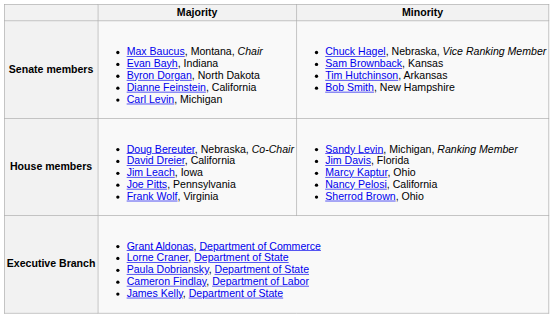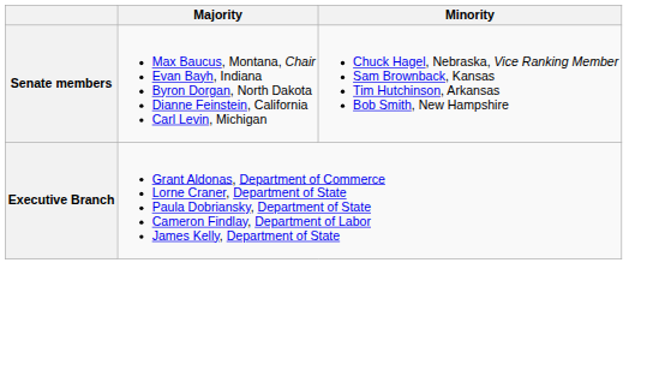 <table class=wikitable>
 <tr>
 <th></th>
 <th>Majority</th>
 <th>Minority</th>
 </tr>
 <tr>
 <th>Senate members</th>
 <td valign="top" ><br><ul><li><a href='#'>Max Baucus</a>, Montana, <em>Chair</em></li><li><a href='#'>Evan Bayh</a>, Indiana</li><li><a href='#'>Byron Dorgan</a>, North Dakota</li><li><a href='#'>Dianne Feinstein</a>, California</li><li><a href='#'>Carl Levin</a>, Michigan</li></ul></td>
 <td valign="top" ><br><ul><li><a href='#'>Chuck Hagel</a>, Nebraska, <em>Vice Ranking Member</em></li><li><a href='#'>Sam Brownback</a>, Kansas</li><li><a href='#'>Tim Hutchinson</a>, Arkansas</li><li><a href='#'>Bob Smith</a>, New Hampshire</li></ul></td>
 </tr>
 <tr>
-<th>House members</th>
-<td valign="top" ><br><ul><li><a href='#'>Doug Bereuter</a>, Nebraska, <em>Co-Chair</em></li><li><a href='#'>David Dreier</a>, California</li><li><a href='#'>Jim Leach</a>, Iowa</li><li><a href='#'>Joe Pitts</a>, Pennsylvania</li><li><a href='#'>Frank Wolf</a>, Virginia</li></ul></td>
-<td valign="top" ><br><ul><li><a href='#'>Sandy Levin</a>, Michigan, <em>Ranking Member</em></li><li><a href='#'>Jim Davis</a>, Florida</li><li><a href='#'>Marcy Kaptur</a>, Ohio</li><li><a href='#'>Nancy Pelosi</a>, California </li><li><a href='#'>Sherrod Brown</a>, Ohio </li></ul></td>
-</tr>
-<tr>
 <th>Executive Branch</th>
 <td colspan=2><br><ul><li><a href='#'>Grant Aldonas</a>, <a href='#'>Department of Commerce</a></li><li><a href='#'>Lorne Craner</a>, <a href='#'>Department of State</a></li><li><a href='#'>Paula Dobriansky</a>, <a href='#'>Department of State</a></li><li><a href='#'>Cameron Findlay</a>, <a href='#'>Department of Labor</a></li><li><a href='#'>James Kelly</a>, <a href='#'>Department of State</a></li></ul></td>
 </tr>
 </table>
